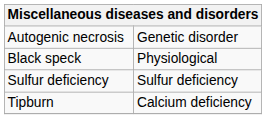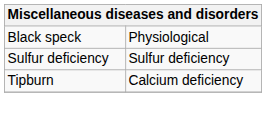 <table class="wikitable" style="clear:left">
 <tr>
 <th colspan=2><strong>Miscellaneous diseases and disorders</strong><br></th>
-</tr>
-<tr>
-<td>Autogenic necrosis</td>
-<td>Genetic disorder</td>
 </tr>
 <tr>
 <td>Black speck</td>
 <td>Physiological</td>
 </tr>
 <tr>
 <td>Sulfur deficiency</td>
 <td>Sulfur deficiency</td>
 </tr>
 <tr>
 <td>Tipburn</td>
 <td>Calcium deficiency</td>
 </tr>
 <tr>
 </tr>
 </table>
